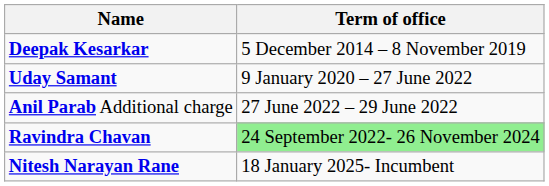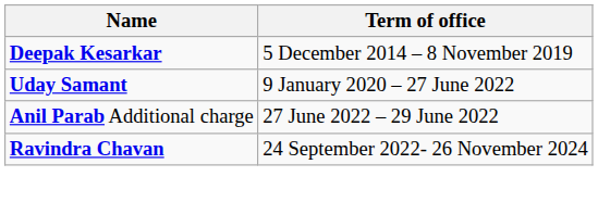 <table class="wikitable">
 <tr>
 <th>Name</th>
 <th>Term of office</th>
 </tr>
 <tr>
 <td><strong><a href='#'>Deepak Kesarkar</a></strong></td>
 <td>5 December 2014 – 8 November 2019</td>
 </tr>
 <tr>
 <td><strong><a href='#'>Uday Samant</a></strong></td>
 <td>9 January 2020 – 27 June 2022</td>
 </tr>
 <tr>
 <td><strong><a href='#'>Anil Parab</a></strong>  Additional charge</td>
 <td>27 June 2022 – 29 June 2022</td>
 </tr>
 <tr>
 <td><strong><a href='#'>Ravindra Chavan</a></strong></td>
-<td style="background: lightgreen;">24 September 2022- 26 November 2024</td>
-</tr>
-<tr>
-<td><strong><a href='#'>Nitesh Narayan Rane</a></strong></td>
-<td>18 January 2025- Incumbent</td>
+<td>24 September 2022- 26 November 2024</td>
 </tr>
 </table>
